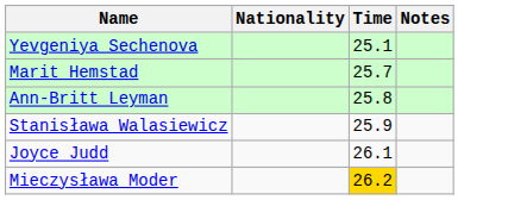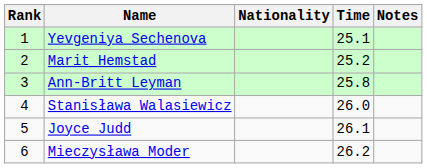 <table class="wikitable sortable" style="text-align:center">
 <tr>
+<th>Rank</th>
 <th>Name</th>
 <th>Nationality</th>
 <th>Time</th>
 <th>Notes</th>
 </tr>
 <tr bgcolor=ccffcc>
+<td>1</td>
 <td align=left><a href='#'>Yevgeniya Sechenova</a></td>
 <td align=left></td>
 <td>25.1</td>
 <td></td>
 </tr>
 <tr bgcolor=ccffcc>
+<td>2</td>
 <td align=left><a href='#'>Marit Hemstad</a></td>
 <td align=left></td>
-<td>25.7</td>
+<td>25.2</td>
 <td></td>
 </tr>
 <tr bgcolor=ccffcc>
+<td>3</td>
 <td align=left><a href='#'>Ann-Britt Leyman</a></td>
 <td align=left></td>
 <td>25.8</td>
 <td></td>
 </tr>
 <tr>
+<td>4</td>
 <td align=left><a href='#'>Stanisława Walasiewicz</a></td>
 <td align=left></td>
-<td>25.9</td>
+<td>26.0</td>
 <td></td>
 </tr>
 <tr>
+<td>5</td>
 <td align=left><a href='#'>Joyce Judd</a></td>
 <td align=left></td>
 <td>26.1</td>
 <td></td>
 </tr>
 <tr>
+<td>6</td>
 <td align=left><a href='#'>Mieczysława Moder</a></td>
 <td align=left></td>
-<td style="background: gold;">26.2</td>
+<td>26.2</td>
 <td></td>
 </tr>
 </table>
